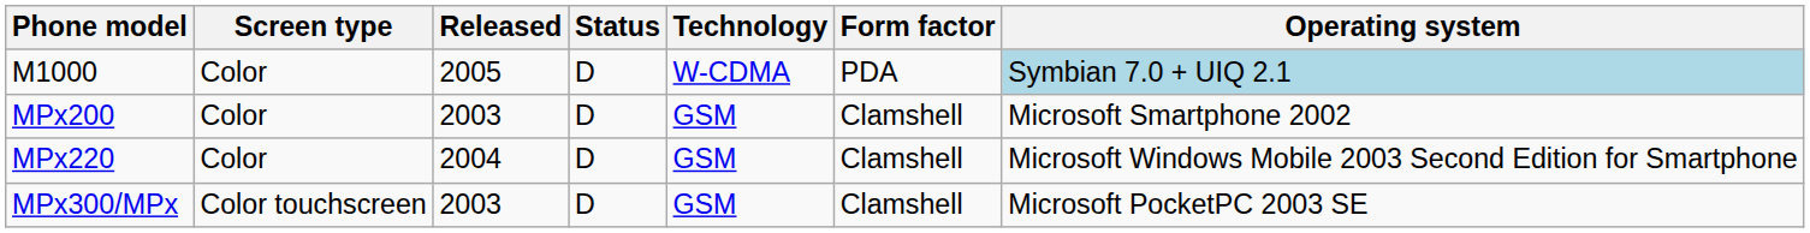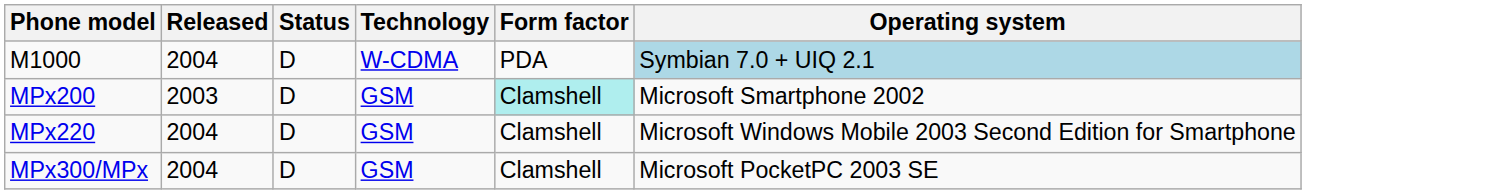 <table class="wikitable sortable">
 <tr>
 <th><strong>Phone model</strong></th>
-<th><strong>Screen type</strong></th>
 <th><strong>Released</strong></th>
 <th><strong>Status</strong></th>
 <th><strong>Technology</strong></th>
 <th><strong>Form factor</strong></th>
 <th><strong>Operating system</strong></th>
 </tr>
 <tr>
 <td>M1000</td>
-<td>Color</td>
-<td>2005</td>
+<td>2004</td>
 <td>D</td>
 <td><a href='#'>W-CDMA</a></td>
 <td>PDA</td>
 <td style="background: lightblue;">Symbian 7.0 + UIQ 2.1</td>
 </tr>
 <tr>
 <td><a href='#'>MPx200</a></td>
-<td>Color</td>
 <td>2003</td>
 <td>D</td>
 <td><a href='#'>GSM</a></td>
-<td>Clamshell</td>
+<td style="background: paleturquoise;">Clamshell</td>
 <td>Microsoft Smartphone 2002</td>
 </tr>
 <tr>
 <td><a href='#'>MPx220</a></td>
-<td>Color</td>
 <td>2004</td>
 <td>D</td>
 <td><a href='#'>GSM</a></td>
 <td>Clamshell</td>
 <td>Microsoft Windows Mobile 2003 Second Edition for Smartphone</td>
 </tr>
 <tr>
 <td><a href='#'>MPx300/MPx</a></td>
-<td>Color touchscreen</td>
-<td>2003</td>
+<td>2004</td>
 <td>D</td>
 <td><a href='#'>GSM</a></td>
 <td>Clamshell</td>
 <td>Microsoft PocketPC 2003 SE</td>
 </tr>
 </table>
